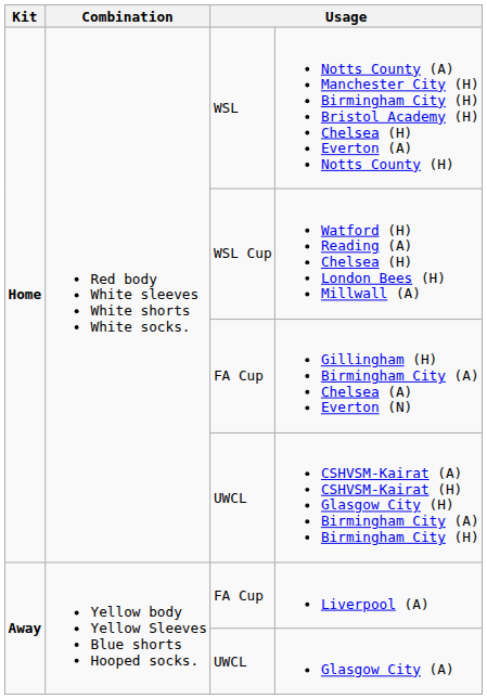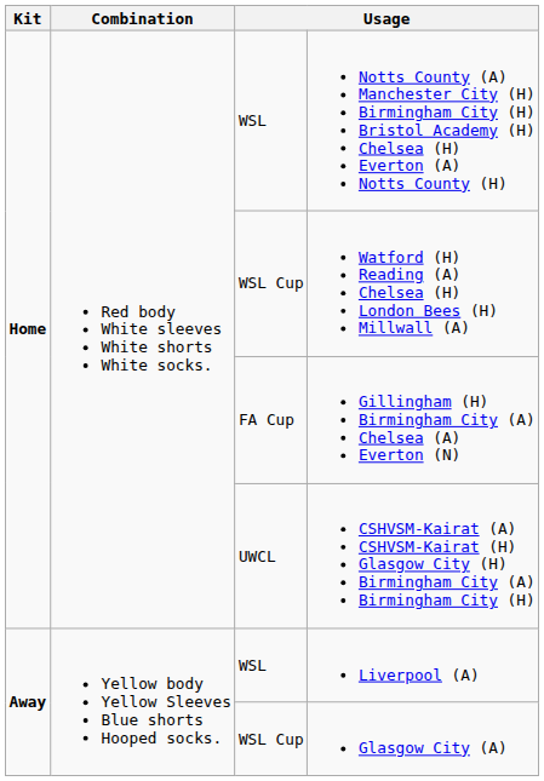 <table class="wikitable">
 <tr>
 <th>Kit</th>
 <th>Combination</th>
 <th colspan="2">Usage</th>
 </tr>
 <tr>
 <td rowspan="4"><strong>Home</strong></td>
 <td rowspan="4"><br><ul><li>Red body</li><li>White sleeves</li><li>White shorts</li><li>White socks.</li></ul></td>
 <td>WSL</td>
 <td><br><ul><li><a href='#'>Notts County</a> (A)</li><li><a href='#'>Manchester City</a> (H)</li><li><a href='#'>Birmingham City</a> (H)</li><li><a href='#'>Bristol Academy</a> (H)</li><li><a href='#'>Chelsea</a> (H)</li><li><a href='#'>Everton</a> (A)</li><li><a href='#'>Notts County</a> (H)</li></ul></td>
 </tr>
 <tr>
 <td>WSL Cup</td>
 <td><br><ul><li><a href='#'>Watford</a> (H)</li><li><a href='#'>Reading</a> (A)</li><li><a href='#'>Chelsea</a> (H)</li><li><a href='#'>London Bees</a> (H)</li><li><a href='#'>Millwall</a> (A)</li></ul></td>
 </tr>
 <tr>
 <td>FA Cup</td>
 <td><br><ul><li><a href='#'>Gillingham</a> (H)</li><li><a href='#'>Birmingham City</a> (A)</li><li><a href='#'>Chelsea</a> (A)</li><li><a href='#'>Everton</a> (N)</li></ul></td>
 </tr>
 <tr>
 <td>UWCL</td>
 <td><br><ul><li><a href='#'>CSHVSM-Kairat</a> (A)</li><li><a href='#'>CSHVSM-Kairat</a> (H)</li><li><a href='#'>Glasgow City</a> (H)</li><li><a href='#'>Birmingham City</a> (A)</li><li><a href='#'>Birmingham City</a> (H)</li></ul></td>
 </tr>
 <tr>
 <td rowspan="2"><strong>Away</strong></td>
 <td rowspan="2"><br><ul><li>Yellow body</li><li>Yellow Sleeves</li><li>Blue shorts</li><li>Hooped socks.</li></ul></td>
-<td>FA Cup</td>
+<td>WSL</td>
 <td><br><ul><li><a href='#'>Liverpool</a> (A)</li></ul></td>
 </tr>
 <tr>
-<td>UWCL</td>
+<td>WSL Cup</td>
 <td><br><ul><li><a href='#'>Glasgow City</a> (A)</li></ul></td>
 </tr>
 </table>
